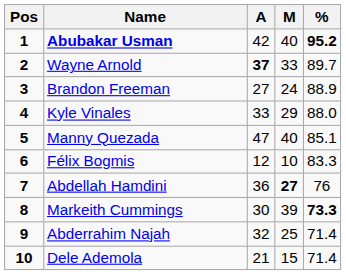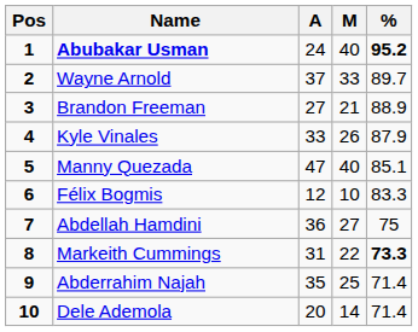 <table class="wikitable" style="text-align:center; font-size:90%;">
 <tr>
 <th width=30px>Pos</th>
 <th width=185px>Name</th>
 <th width=20px>A</th>
 <th width=20px>M</th>
 <th width=25px>%</th>
 </tr>
 <tr>
 <td><strong>1</strong></td>
 <td align=left> <strong><a href='#'>Abubakar Usman</a></strong></td>
-<td>42</td>
+<td>24</td>
 <td>40</td>
 <td><strong>95.2</strong></td>
 </tr>
 <tr>
 <td><strong>2</strong></td>
 <td align=left> <a href='#'>Wayne Arnold</a></td>
-<td><strong>37</strong></td>
+<td>37</td>
 <td>33</td>
 <td>89.7</td>
 </tr>
 <tr>
 <td><strong>3</strong></td>
 <td align=left> <a href='#'>Brandon Freeman</a></td>
 <td>27</td>
-<td>24</td>
+<td>21</td>
 <td>88.9</td>
 </tr>
 <tr>
 <td><strong>4</strong></td>
 <td align=left> <a href='#'>Kyle Vinales</a></td>
 <td>33</td>
-<td>29</td>
-<td>88.0</td>
+<td>26</td>
+<td>87.9</td>
 </tr>
 <tr>
 <td><strong>5</strong></td>
 <td align=left> <a href='#'>Manny Quezada</a></td>
 <td>47</td>
 <td>40</td>
 <td>85.1</td>
 </tr>
 <tr>
 <td><strong>6</strong></td>
 <td align=left> <a href='#'>Félix Bogmis</a></td>
 <td>12</td>
 <td>10</td>
 <td>83.3</td>
 </tr>
 <tr>
 <td><strong>7</strong></td>
 <td align=left> <a href='#'>Abdellah Hamdini</a></td>
 <td>36</td>
-<td><strong>27</strong></td>
-<td>76</td>
+<td>27</td>
+<td>75</td>
 </tr>
 <tr>
 <td><strong>8</strong></td>
 <td align=left> <a href='#'>Markeith Cummings</a></td>
-<td>30</td>
-<td>39</td>
+<td>31</td>
+<td>22</td>
 <td><strong>73.3</strong></td>
 </tr>
 <tr>
 <td><strong>9</strong></td>
 <td align=left> <a href='#'>Abderrahim Najah</a></td>
-<td>32</td>
+<td>35</td>
 <td>25</td>
 <td>71.4</td>
 </tr>
 <tr>
 <td><strong>10</strong></td>
 <td align=left> <a href='#'>Dele Ademola</a></td>
-<td>21</td>
-<td>15</td>
+<td>20</td>
+<td>14</td>
 <td>71.4</td>
 </tr>
 </table>
